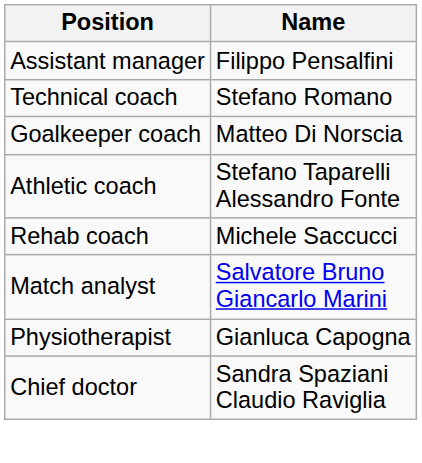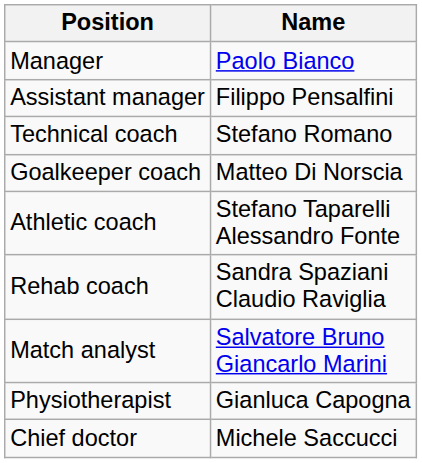 <table class="wikitable">
 <tr>
 <th>Position</th>
 <th>Name</th>
+</tr>
+<tr>
+<td>Manager</td>
+<td> <a href='#'>Paolo Bianco</a></td>
 </tr>
 <tr>
 <td>Assistant manager</td>
 <td> Filippo Pensalfini</td>
 </tr>
 <tr>
 <td>Technical coach</td>
 <td> Stefano Romano</td>
 </tr>
 <tr>
 <td>Goalkeeper coach</td>
 <td> Matteo Di Norscia</td>
 </tr>
 <tr>
 <td>Athletic coach</td>
 <td> Stefano Taparelli <br>  Alessandro Fonte</td>
 </tr>
 <tr>
 <td>Rehab coach</td>
-<td> Michele Saccucci</td>
+<td> Sandra Spaziani <br>  Claudio Raviglia</td>
 </tr>
 <tr>
 <td>Match analyst</td>
 <td> <a href='#'>Salvatore Bruno</a> <br>  <a href='#'>Giancarlo Marini</a></td>
 </tr>
 <tr>
 <td>Physiotherapist</td>
 <td> Gianluca Capogna</td>
 </tr>
 <tr>
 <td>Chief doctor</td>
-<td> Sandra Spaziani <br>  Claudio Raviglia</td>
+<td> Michele Saccucci</td>
 </tr>
 </table>
